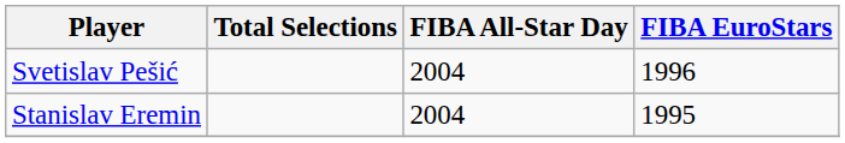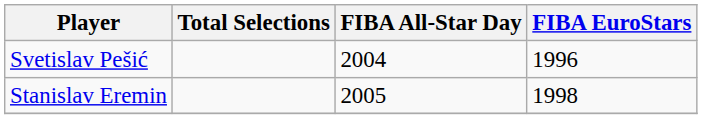 <table | class="wikitable sortable">
 <tr>
 <th>Player</th>
 <th>Total Selections</th>
 <th>FIBA All-Star Day</th>
 <th><a href='#'>FIBA EuroStars</a></th>
 </tr>
 <tr>
 <td>  <a href='#'>Svetislav Pešić</a></td>
 <td></td>
 <td>2004</td>
 <td>1996</td>
 </tr>
 <tr>
 <td> <a href='#'>Stanislav Eremin</a></td>
 <td></td>
-<td>2004</td>
-<td>1995</td>
+<td>2005</td>
+<td>1998</td>
 </tr>
 <tr>
 </tr>
 </table>
